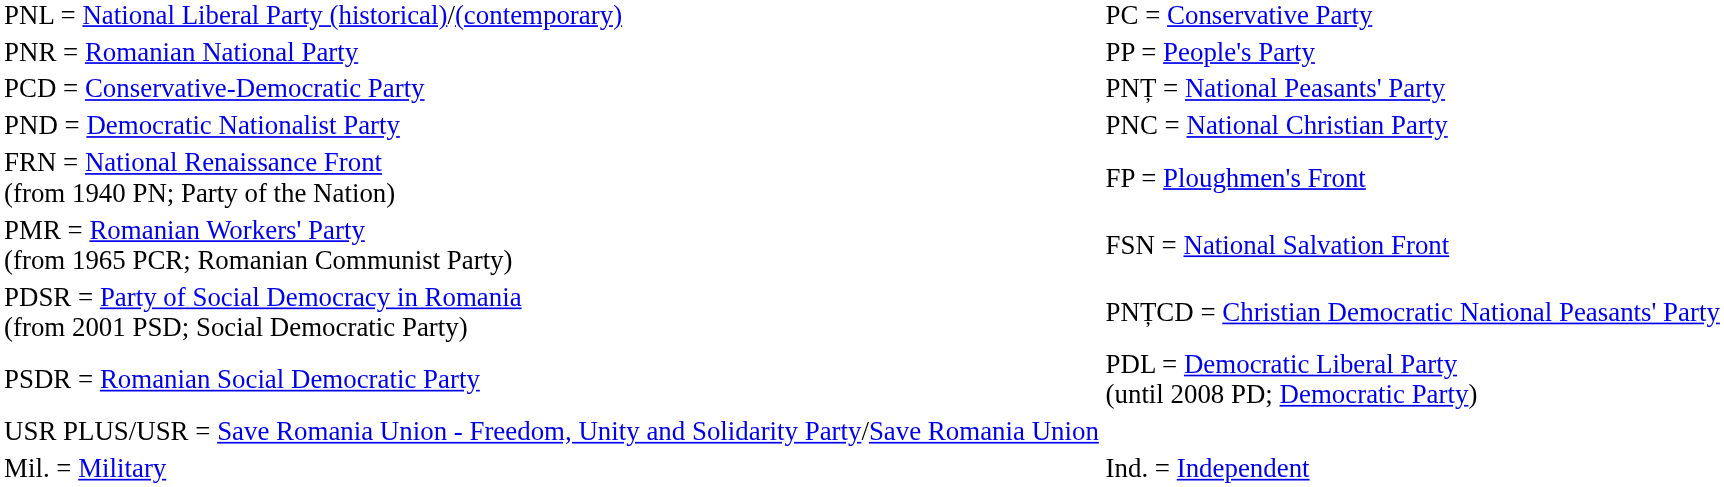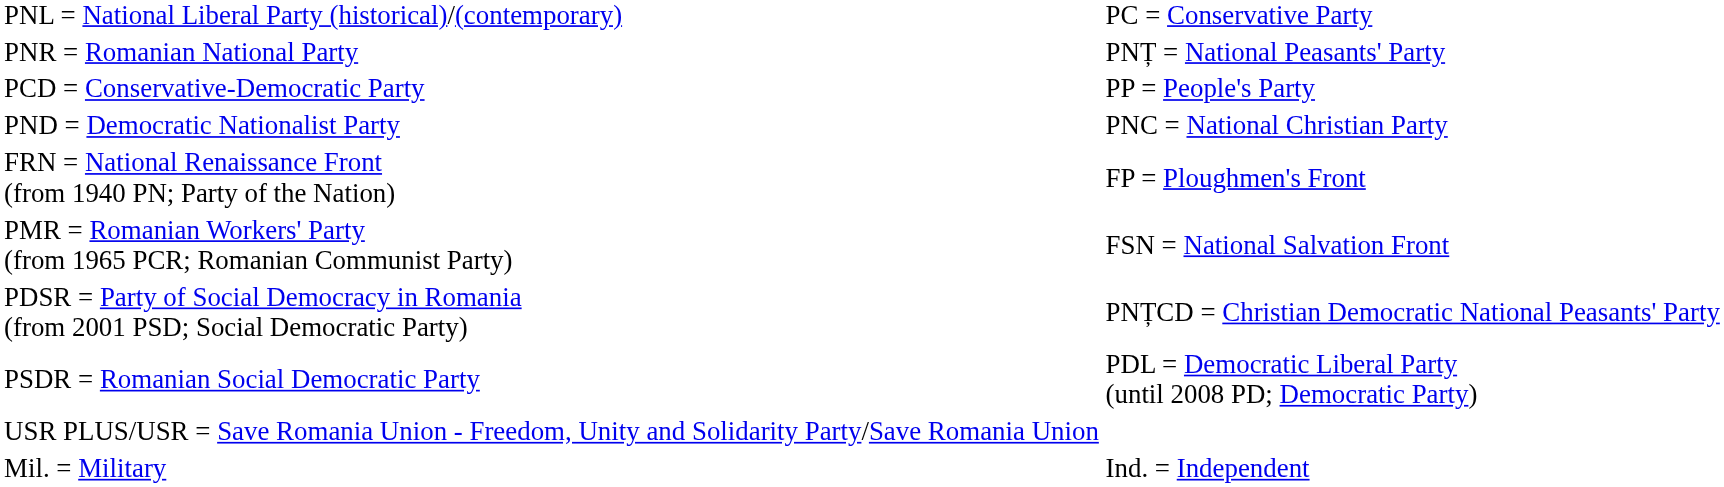 <table>
 <tr>
 <td> PNL = <a href='#'>National Liberal Party (historical)</a>/<a href='#'>(contemporary)</a></td>
 <td> PC = <a href='#'>Conservative Party</a></td>
 </tr>
 <tr>
 <td> PNR = <a href='#'>Romanian National Party</a></td>
-<td> PP = <a href='#'>People's Party</a></td>
+<td> PNȚ = <a href='#'>National Peasants' Party</a></td>
 </tr>
 <tr>
 <td> PCD = <a href='#'>Conservative-Democratic Party</a></td>
-<td> PNȚ = <a href='#'>National Peasants' Party</a></td>
+<td> PP = <a href='#'>People's Party</a></td>
 </tr>
 <tr>
 <td> PND = <a href='#'>Democratic Nationalist Party</a></td>
 <td> PNC = <a href='#'>National Christian Party</a></td>
 </tr>
 <tr>
 <td> FRN = <a href='#'>National Renaissance Front</a><br>(from 1940 PN; Party of the Nation)</td>
 <td> FP = <a href='#'>Ploughmen's Front</a></td>
 </tr>
 <tr>
 <td> PMR = <a href='#'>Romanian Workers' Party</a><br>(from 1965 PCR; Romanian Communist Party)</td>
 <td> FSN = <a href='#'>National Salvation Front</a></td>
 </tr>
 <tr>
 <td> PDSR = <a href='#'>Party of Social Democracy in Romania</a><br>(from 2001 PSD; Social Democratic Party)</td>
 <td> PNȚCD = <a href='#'>Christian Democratic National Peasants' Party</a></td>
 </tr>
 <tr>
 <td> PSDR = <a href='#'>Romanian Social Democratic Party</a></td>
 <td> PDL = <a href='#'>Democratic Liberal Party</a><br>(until 2008 PD; <a href='#'>Democratic Party</a>)</td>
 </tr>
 <tr>
 <td> USR PLUS/USR = <a href='#'>Save Romania Union - Freedom, Unity and Solidarity Party</a>/<a href='#'>Save Romania Union</a></td>
 </tr>
 <tr>
 <td> Mil. = <a href='#'>Military</a></td>
 <td> Ind. = <a href='#'>Independent</a></td>
 </tr>
 </table>
